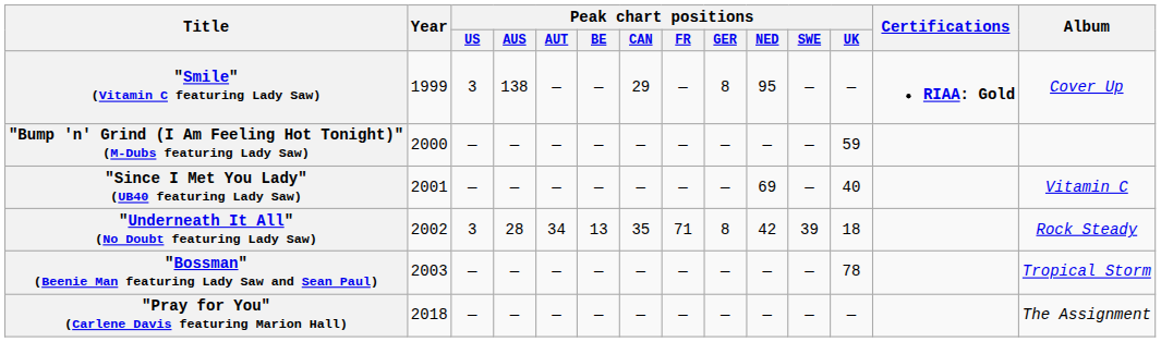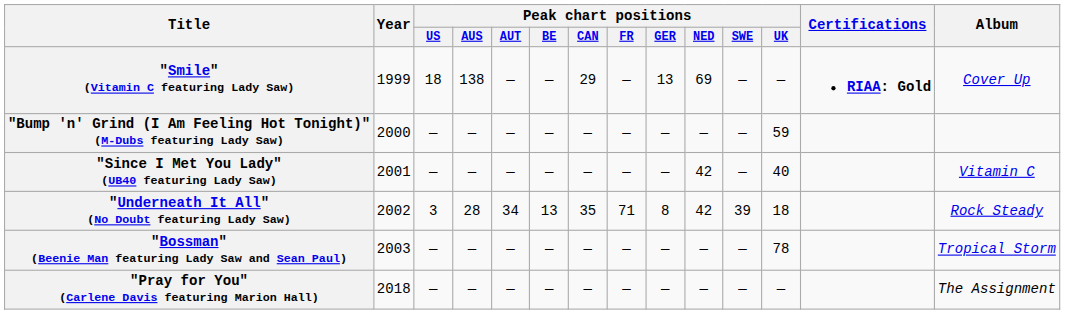 <table class="wikitable plainrowheaders" style="text-align: center;" border="1">
 <tr>
 <th rowspan="2">Title</th>
 <th rowspan="2">Year</th>
 <th colspan="10">Peak chart positions</th>
 <th rowspan="2"><a href='#'>Certifications</a></th>
 <th rowspan="2">Album</th>
 </tr>
 <tr>
 <th scope="col" style="width:2.75em;font-size:85%;"><a href='#'>US</a><br></th>
 <th scope="col" style="width:2.75em;font-size:85%;"><a href='#'>AUS</a><br></th>
 <th scope="col" style="width:2.75em;font-size:85%;"><a href='#'>AUT</a><br></th>
 <th scope="col" style="width:2.75em;font-size:85%;"><a href='#'>BE</a><br></th>
 <th scope="col" style="width:2.75em;font-size:85%;"><a href='#'>CAN</a><br></th>
 <th scope="col" style="width:2.75em;font-size:85%;"><a href='#'>FR</a><br></th>
 <th scope="col" style="width:2.75em;font-size:85%;"><a href='#'>GER</a><br></th>
 <th scope="col" style="width:2.75em;font-size:85%;"><a href='#'>NED</a><br></th>
 <th scope="col" style="width:2.75em;font-size:85%;"><a href='#'>SWE</a><br></th>
 <th scope="col" style="width:2.75em;font-size:85%;"><a href='#'>UK</a><br></th>
 </tr>
 <tr>
 <th scope="row">"<a href='#'>Smile</a>"<br><small>(<a href='#'>Vitamin C</a> featuring Lady Saw)</small></th>
 <td rowspan="1">1999</td>
-<td>3</td>
+<td>18</td>
 <td>138</td>
 <td>—</td>
 <td>—</td>
 <td>29</td>
 <td>—</td>
-<td>8</td>
-<td>95</td>
+<td>13</td>
+<td>69</td>
 <td>—</td>
 <td>—</td>
 <td><strong><br><ul><li><a href='#'>RIAA</a>: Gold</li></ul></strong></td>
 <td><em><a href='#'>Cover Up</a></em></td>
 </tr>
 <tr>
 <th scope="row">"Bump 'n' Grind (I Am Feeling Hot Tonight)"<br><small>(<a href='#'>M-Dubs</a> featuring Lady Saw)</small></th>
 <td rowspan="1">2000</td>
 <td>—</td>
 <td>—</td>
 <td>—</td>
 <td>—</td>
 <td>—</td>
 <td>—</td>
 <td>—</td>
 <td>—</td>
 <td>—</td>
 <td>59</td>
 <td></td>
 <td></td>
 </tr>
 <tr>
 <th scope="row">"Since I Met You Lady"<br><small>(<a href='#'>UB40</a> featuring Lady Saw)</small></th>
 <td rowspan="1">2001</td>
 <td>—</td>
 <td>—</td>
 <td>—</td>
 <td>—</td>
 <td>—</td>
 <td>—</td>
 <td>—</td>
-<td>69</td>
+<td>42</td>
 <td>—</td>
 <td>40</td>
 <td></td>
 <td><em><a href='#'>Vitamin C</a></em></td>
 </tr>
 <tr>
 <th scope="row">"<a href='#'>Underneath It All</a>"<br><small>(<a href='#'>No Doubt</a> featuring Lady Saw)</small></th>
 <td rowspan="1">2002</td>
 <td>3</td>
 <td>28</td>
 <td>34</td>
 <td>13</td>
 <td>35</td>
 <td>71</td>
 <td>8</td>
 <td>42</td>
 <td>39</td>
 <td>18</td>
 <td></td>
 <td><em><a href='#'>Rock Steady</a></em></td>
 </tr>
 <tr>
 <th scope="row">"<a href='#'>Bossman</a>"<br><small>(<a href='#'>Beenie Man</a> featuring Lady Saw and <a href='#'>Sean Paul</a>)</small></th>
 <td rowspan="1">2003</td>
 <td>—</td>
 <td>—</td>
 <td>—</td>
 <td>—</td>
 <td>—</td>
 <td>—</td>
 <td>—</td>
 <td>—</td>
 <td>—</td>
 <td>78</td>
 <td></td>
 <td><em><a href='#'>Tropical Storm</a></em></td>
 </tr>
 <tr>
 <th scope="row">"Pray for You"<br><small>(<a href='#'>Carlene Davis</a> featuring Marion Hall)</small></th>
 <td rowspan="1">2018</td>
 <td>—</td>
 <td>—</td>
 <td>—</td>
 <td>—</td>
 <td>—</td>
 <td>—</td>
 <td>—</td>
 <td>—</td>
 <td>—</td>
 <td>—</td>
 <td></td>
 <td><em>The Assignment</em></td>
 </tr>
 </table>
